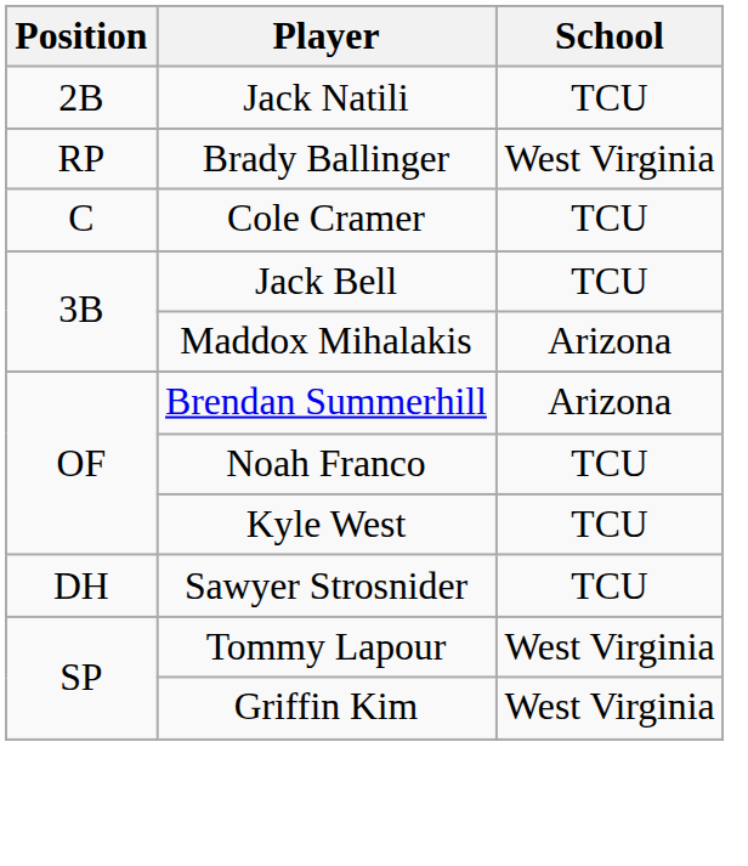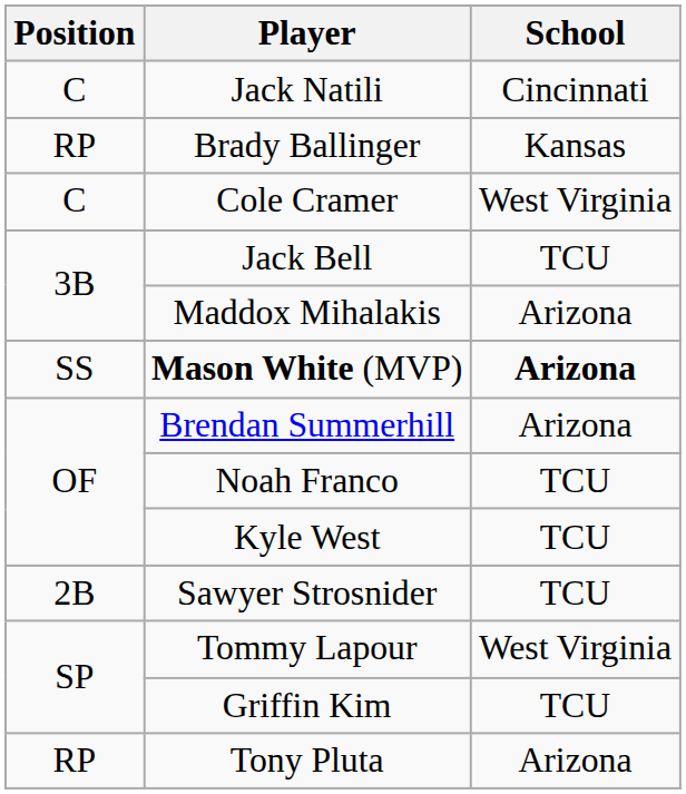 <table class="wikitable" style=text-align:center>
 <tr>
 <th>Position</th>
 <th>Player</th>
 <th>School</th>
 </tr>
 <tr>
-<td>2B</td>
+<td>C</td>
 <td>Jack Natili</td>
-<td style=>TCU</td>
+<td style=>Cincinnati</td>
 </tr>
 <tr>
 <td>RP</td>
 <td>Brady Ballinger</td>
-<td style=>West Virginia</td>
+<td style=>Kansas</td>
 </tr>
 <tr>
 <td>C</td>
 <td>Cole Cramer</td>
-<td style=>TCU</td>
+<td style=>West Virginia</td>
 </tr>
 <tr>
 <td rowspan="2">3B</td>
 <td>Jack Bell</td>
 <td style=>TCU</td>
 </tr>
 <tr>
 <td>Maddox Mihalakis</td>
 <td style=>Arizona</td>
+</tr>
+<tr>
+<td>SS</td>
+<td><strong>Mason White</strong> (MVP)</td>
+<td style=><strong>Arizona</strong></td>
 </tr>
 <tr>
 <td rowspan="3">OF</td>
 <td><a href='#'>Brendan Summerhill</a></td>
 <td style=>Arizona</td>
 </tr>
 <tr>
 <td>Noah Franco</td>
 <td style=>TCU</td>
 </tr>
 <tr>
 <td>Kyle West</td>
 <td style=>TCU</td>
 </tr>
 <tr>
-<td>DH</td>
+<td>2B</td>
 <td>Sawyer Strosnider</td>
 <td style=>TCU</td>
 </tr>
 <tr>
 <td rowspan="2">SP</td>
 <td>Tommy Lapour</td>
 <td style=>West Virginia</td>
 </tr>
 <tr>
 <td>Griffin Kim</td>
-<td style=>West Virginia</td>
+<td style=>TCU</td>
+</tr>
+<tr>
+<td>RP</td>
+<td>Tony Pluta</td>
+<td style=>Arizona</td>
 </tr>
 </table>
